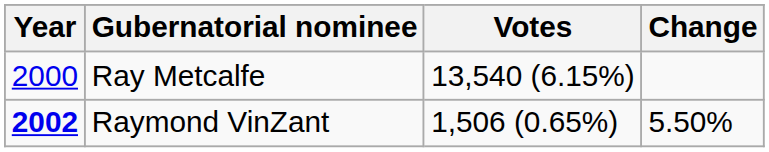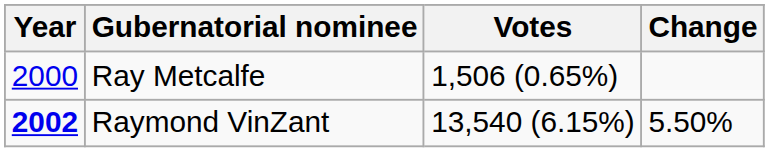 <table class="wikitable">
 <tr>
 <th>Year</th>
 <th>Gubernatorial nominee</th>
 <th>Votes</th>
 <th>Change</th>
 </tr>
 <tr>
 <td><a href='#'>2000</a></td>
 <td>Ray Metcalfe</td>
-<td>13,540 (6.15%)</td>
+<td>1,506 (0.65%)</td>
 <td></td>
 </tr>
 <tr>
 <td><strong><a href='#'>2002</a></strong></td>
 <td>Raymond VinZant</td>
-<td>1,506 (0.65%)</td>
+<td>13,540 (6.15%)</td>
 <td> 5.50%</td>
 </tr>
 </table>
